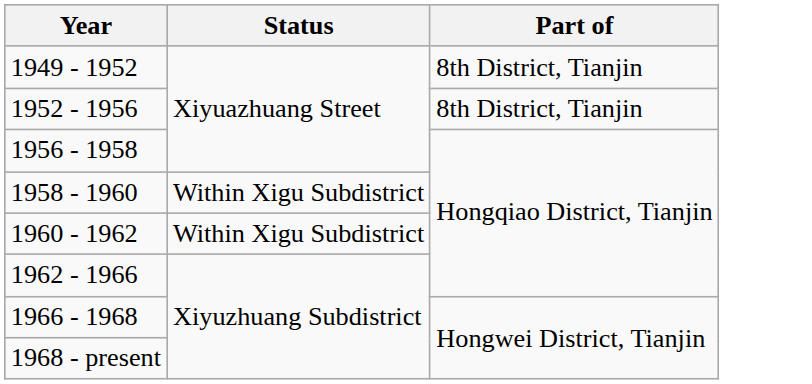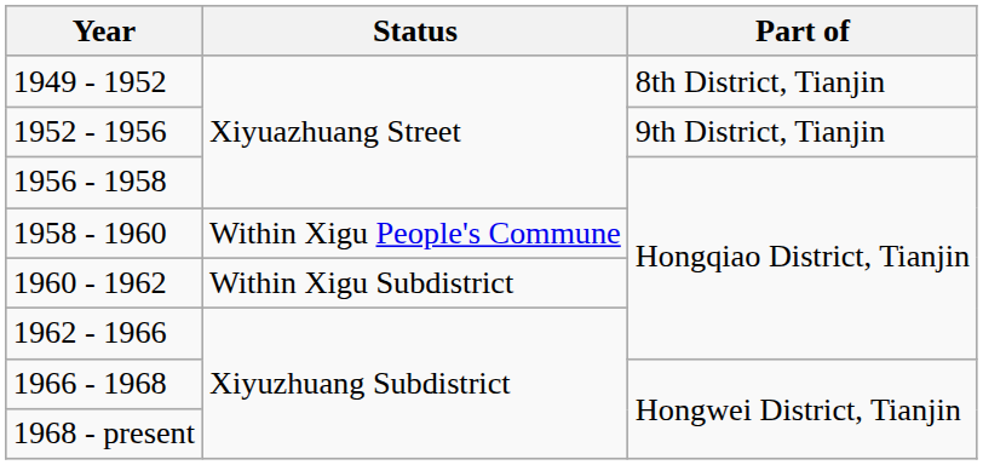 <table class="wikitable">
 <tr>
 <th>Year</th>
 <th>Status</th>
 <th>Part of</th>
 </tr>
 <tr>
 <td>1949 - 1952</td>
 <td rowspan="3">Xiyuazhuang Street</td>
 <td>8th District, Tianjin</td>
 </tr>
 <tr>
 <td>1952 - 1956</td>
-<td>8th District, Tianjin</td>
+<td>9th District, Tianjin</td>
 </tr>
 <tr>
 <td>1956 - 1958</td>
 <td rowspan="4">Hongqiao District, Tianjin</td>
 </tr>
 <tr>
 <td>1958 - 1960</td>
-<td>Within Xigu Subdistrict</td>
+<td>Within Xigu <a href='#'>People's Commune</a></td>
 </tr>
 <tr>
 <td>1960 - 1962</td>
 <td>Within Xigu Subdistrict</td>
 </tr>
 <tr>
 <td>1962 - 1966</td>
 <td rowspan="3">Xiyuzhuang Subdistrict</td>
 </tr>
 <tr>
 <td>1966 - 1968</td>
 <td rowspan="2">Hongwei District, Tianjin</td>
 </tr>
 <tr>
 <td>1968 - present</td>
 </tr>
 </table>
